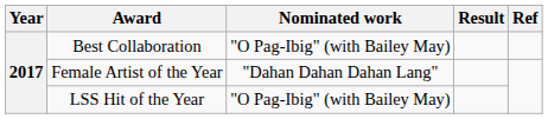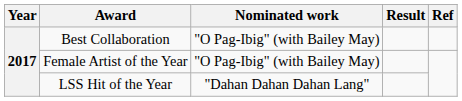 <table class="wikitable sortable" style=text-align:center>
 <tr>
 <th>Year</th>
 <th>Award</th>
 <th>Nominated work</th>
 <th>Result</th>
 <th>Ref</th>
 </tr>
 <tr>
 <th rowspan="3">2017</th>
 <td>Best Collaboration</td>
 <td align=center>"O Pag-Ibig" (with Bailey May)</td>
 <td></td>
 <td align=center></td>
 </tr>
 <tr>
 <td>Female Artist of the Year</td>
-<td align=center>"Dahan Dahan Dahan Lang"</td>
+<td align=center>"O Pag-Ibig" (with Bailey May)</td>
 <td></td>
 <td rowspan="2"></td>
 </tr>
 <tr>
 <td>LSS Hit of the Year</td>
-<td align=center>"O Pag-Ibig" (with Bailey May)</td>
+<td align=center>"Dahan Dahan Dahan Lang"</td>
 <td></td>
 </tr>
 </table>
